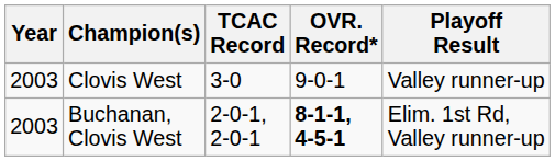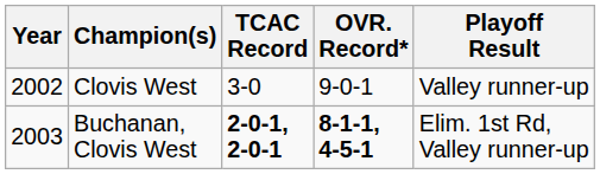 <table class="wikitable">
 <tr>
 <th>Year</th>
 <th>Champion(s)</th>
 <th>TCAC<br>Record</th>
 <th>OVR.<br>Record*</th>
 <th>Playoff<br>Result</th>
 </tr>
 <tr>
-<td>2003</td>
+<td>2002</td>
 <td>Clovis West</td>
 <td>3-0</td>
 <td>9-0-1</td>
 <td>Valley runner-up</td>
 </tr>
 <tr>
 <td>2003</td>
 <td>Buchanan,<br>Clovis West</td>
-<td>2-0-1,<br>2-0-1</td>
+<td><strong>2-0-1,<br>2-0-1</strong></td>
 <td><strong>8-1-1,<br>4-5-1</strong></td>
 <td>Elim. 1st Rd,<br>Valley runner-up</td>
 </tr>
 </table>
